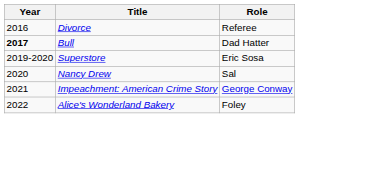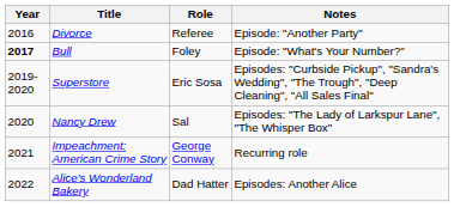 <table class="wikitable sortable">
 <tr>
 <th>Year</th>
 <th>Title</th>
 <th>Role</th>
+<th class="unsortable">Notes</th>
 </tr>
 <tr>
 <td>2016</td>
 <td><em><a href='#'>Divorce</a></em></td>
 <td>Referee</td>
+<td>Episode: "Another Party"</td>
 </tr>
 <tr>
 <td><strong>2017</strong></td>
 <td><em><a href='#'>Bull</a></em></td>
-<td>Dad Hatter</td>
+<td>Foley</td>
+<td>Episode: "What's Your Number?"</td>
 </tr>
 <tr>
 <td>2019-2020</td>
 <td><em><a href='#'>Superstore</a></em></td>
 <td>Eric Sosa</td>
+<td>Episodes: "Curbside Pickup", "Sandra's Wedding", "The Trough", "Deep Cleaning", "All Sales Final"</td>
 </tr>
 <tr>
 <td>2020</td>
 <td><em><a href='#'>Nancy Drew</a></em></td>
 <td>Sal</td>
+<td>Episodes: "The Lady of Larkspur Lane", "The Whisper Box"</td>
 </tr>
 <tr>
 <td>2021</td>
 <td><em><a href='#'>Impeachment: American Crime Story</a></em></td>
 <td><a href='#'>George Conway</a></td>
+<td>Recurring role</td>
 </tr>
 <tr>
 <td>2022</td>
 <td><em><a href='#'>Alice's Wonderland Bakery</a></em></td>
-<td>Foley</td>
+<td>Dad Hatter</td>
+<td>Episodes: Another Alice</td>
 </tr>
 </table>
